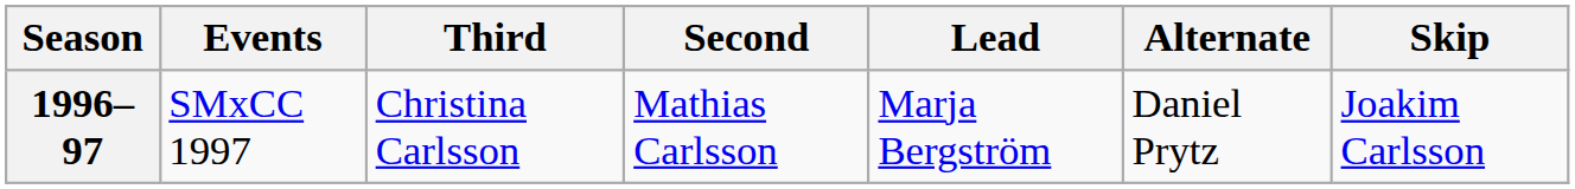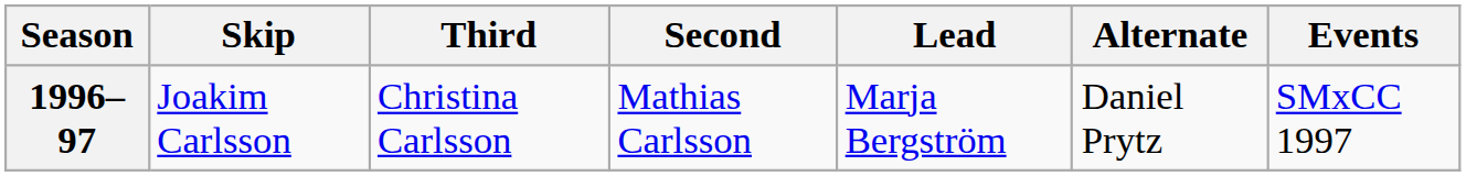 <table class="wikitable">
 <tr>
 <th scope="col">Season</th>
-<th scope="col">Events</th>
+<th scope="col">Skip</th>
 <th scope="col">Third</th>
 <th scope="col">Second</th>
 <th scope="col">Lead</th>
 <th scope="col">Alternate</th>
-<th scope="col">Skip</th>
+<th scope="col">Events</th>
 </tr>
 <tr>
 <th scope="row">1996–97</th>
-<td><a href='#'>SMxCC</a> 1997 </td>
+<td><a href='#'>Joakim Carlsson</a></td>
 <td><a href='#'>Christina Carlsson</a></td>
 <td><a href='#'>Mathias Carlsson</a></td>
 <td><a href='#'>Marja Bergström</a></td>
 <td>Daniel Prytz</td>
-<td><a href='#'>Joakim Carlsson</a></td>
+<td><a href='#'>SMxCC</a> 1997 </td>
 </tr>
 </table>
